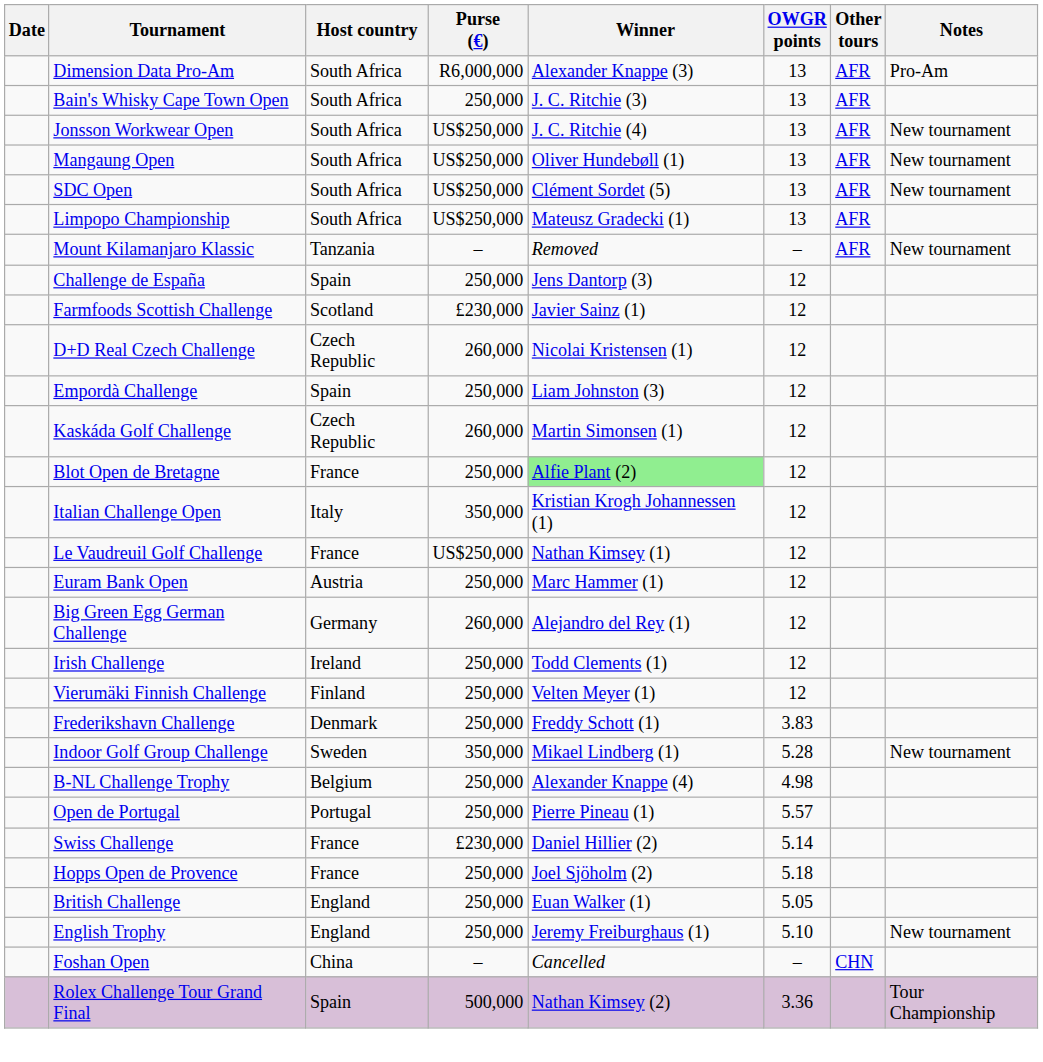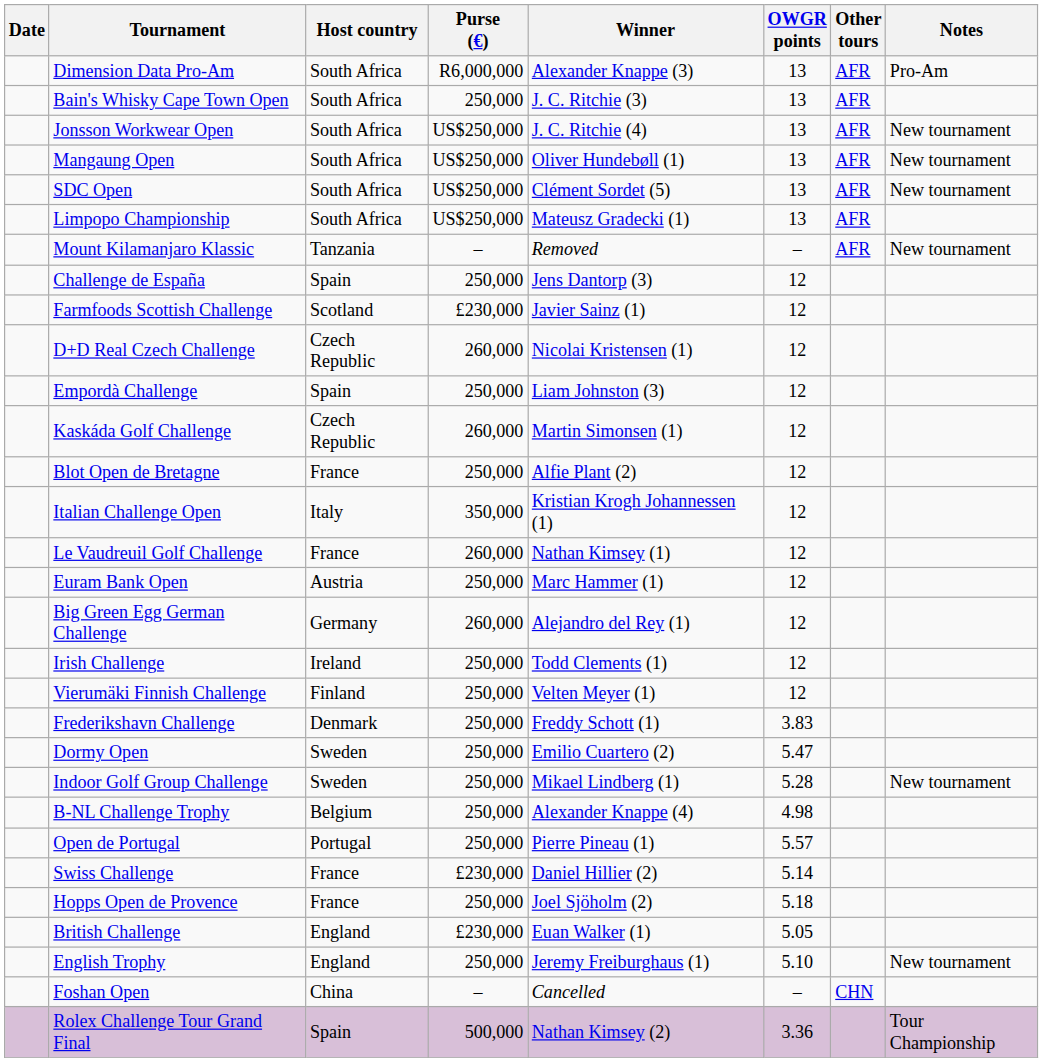 <table class="wikitable" style="font-size:95%">
 <tr>
 <th>Date</th>
 <th>Tournament</th>
 <th>Host country</th>
 <th>Purse<br>(<a href='#'>€</a>)</th>
 <th>Winner</th>
 <th><a href='#'>OWGR</a><br>points</th>
 <th>Other<br>tours</th>
 <th>Notes</th>
 </tr>
 <tr>
 <td></td>
 <td><a href='#'>Dimension Data Pro-Am</a></td>
 <td>South Africa</td>
 <td align=right>R6,000,000</td>
 <td> <a href='#'>Alexander Knappe</a> (3)</td>
 <td align=center>13</td>
 <td><a href='#'>AFR</a></td>
 <td>Pro-Am</td>
 </tr>
 <tr>
 <td></td>
 <td><a href='#'>Bain's Whisky Cape Town Open</a></td>
 <td>South Africa</td>
 <td align=right>250,000</td>
 <td> <a href='#'>J. C. Ritchie</a> (3)</td>
 <td align=center>13</td>
 <td><a href='#'>AFR</a></td>
 <td></td>
 </tr>
 <tr>
 <td></td>
 <td><a href='#'>Jonsson Workwear Open</a></td>
 <td>South Africa</td>
 <td align=right>US$250,000</td>
 <td> <a href='#'>J. C. Ritchie</a> (4)</td>
 <td align=center>13</td>
 <td><a href='#'>AFR</a></td>
 <td>New tournament</td>
 </tr>
 <tr>
 <td></td>
 <td><a href='#'>Mangaung Open</a></td>
 <td>South Africa</td>
 <td align=right>US$250,000</td>
 <td> <a href='#'>Oliver Hundebøll</a> (1)</td>
 <td align=center>13</td>
 <td><a href='#'>AFR</a></td>
 <td>New tournament</td>
 </tr>
 <tr>
 <td></td>
 <td><a href='#'>SDC Open</a></td>
 <td>South Africa</td>
 <td align=right>US$250,000</td>
 <td> <a href='#'>Clément Sordet</a> (5)</td>
 <td align=center>13</td>
 <td><a href='#'>AFR</a></td>
 <td>New tournament</td>
 </tr>
 <tr>
 <td></td>
 <td><a href='#'>Limpopo Championship</a></td>
 <td>South Africa</td>
 <td align=right>US$250,000</td>
 <td> <a href='#'>Mateusz Gradecki</a> (1)</td>
 <td align=center>13</td>
 <td><a href='#'>AFR</a></td>
 <td></td>
 </tr>
 <tr>
 <td><s></s></td>
 <td><a href='#'>Mount Kilamanjaro Klassic</a></td>
 <td>Tanzania</td>
 <td align=center>–</td>
 <td><em>Removed</em></td>
 <td align=center>–</td>
 <td><a href='#'>AFR</a></td>
 <td>New tournament</td>
 </tr>
 <tr>
 <td></td>
 <td><a href='#'>Challenge de España</a></td>
 <td>Spain</td>
 <td align=right>250,000</td>
 <td> <a href='#'>Jens Dantorp</a> (3)</td>
 <td align=center>12</td>
 <td></td>
 <td></td>
 </tr>
 <tr>
 <td></td>
 <td><a href='#'>Farmfoods Scottish Challenge</a></td>
 <td>Scotland</td>
 <td align=right>£230,000</td>
 <td> <a href='#'>Javier Sainz</a> (1)</td>
 <td align=center>12</td>
 <td></td>
 <td></td>
 </tr>
 <tr>
 <td></td>
 <td><a href='#'>D+D Real Czech Challenge</a></td>
 <td>Czech Republic</td>
 <td align=right>260,000</td>
 <td> <a href='#'>Nicolai Kristensen</a> (1)</td>
 <td align=center>12</td>
 <td></td>
 <td></td>
 </tr>
 <tr>
 <td></td>
 <td><a href='#'>Empordà Challenge</a></td>
 <td>Spain</td>
 <td align=right>250,000</td>
 <td> <a href='#'>Liam Johnston</a> (3)</td>
 <td align=center>12</td>
 <td></td>
 <td></td>
 </tr>
 <tr>
 <td></td>
 <td><a href='#'>Kaskáda Golf Challenge</a></td>
 <td>Czech Republic</td>
 <td align=right>260,000</td>
 <td> <a href='#'>Martin Simonsen</a> (1)</td>
 <td align=center>12</td>
 <td></td>
 <td></td>
 </tr>
 <tr>
 <td></td>
 <td><a href='#'>Blot Open de Bretagne</a></td>
 <td>France</td>
 <td align=right>250,000</td>
-<td style="background: lightgreen;"> <a href='#'>Alfie Plant</a> (2)</td>
+<td> <a href='#'>Alfie Plant</a> (2)</td>
 <td align=center>12</td>
 <td></td>
 <td></td>
 </tr>
 <tr>
 <td></td>
 <td><a href='#'>Italian Challenge Open</a></td>
 <td>Italy</td>
 <td align=right>350,000</td>
 <td> <a href='#'>Kristian Krogh Johannessen</a> (1)</td>
 <td align=center>12</td>
 <td></td>
 <td></td>
 </tr>
 <tr>
 <td></td>
 <td><a href='#'>Le Vaudreuil Golf Challenge</a></td>
 <td>France</td>
-<td align=right>US$250,000</td>
+<td align=right>260,000</td>
 <td> <a href='#'>Nathan Kimsey</a> (1)</td>
 <td align=center>12</td>
 <td></td>
 <td></td>
 </tr>
 <tr>
 <td></td>
 <td><a href='#'>Euram Bank Open</a></td>
 <td>Austria</td>
 <td align=right>250,000</td>
 <td> <a href='#'>Marc Hammer</a> (1)</td>
 <td align=center>12</td>
 <td></td>
 <td></td>
 </tr>
 <tr>
 <td></td>
 <td><a href='#'>Big Green Egg German Challenge</a></td>
 <td>Germany</td>
 <td align=right>260,000</td>
 <td> <a href='#'>Alejandro del Rey</a> (1)</td>
 <td align=center>12</td>
 <td></td>
 <td></td>
 </tr>
 <tr>
 <td></td>
 <td><a href='#'>Irish Challenge</a></td>
 <td>Ireland</td>
 <td align=right>250,000</td>
 <td> <a href='#'>Todd Clements</a> (1)</td>
 <td align=center>12</td>
 <td></td>
 <td></td>
 </tr>
 <tr>
 <td></td>
 <td><a href='#'>Vierumäki Finnish Challenge</a></td>
 <td>Finland</td>
 <td align=right>250,000</td>
 <td> <a href='#'>Velten Meyer</a> (1)</td>
 <td align=center>12</td>
 <td></td>
 <td></td>
 </tr>
 <tr>
 <td></td>
 <td><a href='#'>Frederikshavn Challenge</a></td>
 <td>Denmark</td>
 <td align=right>250,000</td>
 <td> <a href='#'>Freddy Schott</a> (1)</td>
 <td align=center>3.83</td>
 <td></td>
 <td></td>
 </tr>
 <tr>
 <td></td>
+<td><a href='#'>Dormy Open</a></td>
+<td>Sweden</td>
+<td align=right>250,000</td>
+<td> <a href='#'>Emilio Cuartero</a> (2)</td>
+<td align=center>5.47</td>
+<td></td>
+<td></td>
+</tr>
+<tr>
+<td></td>
 <td><a href='#'>Indoor Golf Group Challenge</a></td>
 <td>Sweden</td>
-<td align=right>350,000</td>
+<td align=right>250,000</td>
 <td> <a href='#'>Mikael Lindberg</a> (1)</td>
 <td align=center>5.28</td>
 <td></td>
 <td>New tournament</td>
 </tr>
 <tr>
 <td></td>
 <td><a href='#'>B-NL Challenge Trophy</a></td>
 <td>Belgium</td>
 <td align=right>250,000</td>
 <td> <a href='#'>Alexander Knappe</a> (4)</td>
 <td align=center>4.98</td>
 <td></td>
 <td></td>
 </tr>
 <tr>
 <td></td>
 <td><a href='#'>Open de Portugal</a></td>
 <td>Portugal</td>
 <td align=right>250,000</td>
 <td> <a href='#'>Pierre Pineau</a> (1)</td>
 <td align=center>5.57</td>
 <td></td>
 <td></td>
 </tr>
 <tr>
 <td></td>
 <td><a href='#'>Swiss Challenge</a></td>
 <td>France</td>
 <td align=right>£230,000</td>
 <td> <a href='#'>Daniel Hillier</a> (2)</td>
 <td align=center>5.14</td>
 <td></td>
 <td></td>
 </tr>
 <tr>
 <td></td>
 <td><a href='#'>Hopps Open de Provence</a></td>
 <td>France</td>
 <td align=right>250,000</td>
 <td> <a href='#'>Joel Sjöholm</a> (2)</td>
 <td align=center>5.18</td>
 <td></td>
 <td></td>
 </tr>
 <tr>
 <td></td>
 <td><a href='#'>British Challenge</a></td>
 <td>England</td>
-<td align=right>250,000</td>
+<td align=right>£230,000</td>
 <td> <a href='#'>Euan Walker</a> (1)</td>
 <td align=center>5.05</td>
 <td></td>
 <td></td>
 </tr>
 <tr>
 <td></td>
 <td><a href='#'>English Trophy</a></td>
 <td>England</td>
 <td align=right>250,000</td>
 <td> <a href='#'>Jeremy Freiburghaus</a> (1)</td>
 <td align=center>5.10</td>
 <td></td>
 <td>New tournament</td>
 </tr>
 <tr>
 <td><s></s></td>
 <td><a href='#'>Foshan Open</a></td>
 <td>China</td>
 <td align=center>–</td>
 <td><em>Cancelled</em></td>
 <td align=center>–</td>
 <td><a href='#'>CHN</a></td>
 <td></td>
 </tr>
 <tr style="background:thistle;">
 <td></td>
 <td><a href='#'>Rolex Challenge Tour Grand Final</a></td>
 <td>Spain</td>
 <td align=right>500,000</td>
 <td> <a href='#'>Nathan Kimsey</a> (2)</td>
 <td align=center>3.36</td>
 <td></td>
 <td>Tour Championship</td>
 </tr>
 </table>
